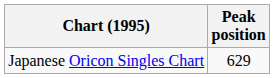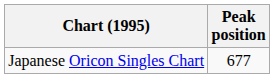 <table class="wikitable">
 <tr>
 <th>Chart (1995)</th>
 <th>Peak<br>position</th>
 </tr>
 <tr>
 <td>Japanese <a href='#'>Oricon Singles Chart</a></td>
-<td align="center">629</td>
+<td align="center">677</td>
 </tr>
 </table>
